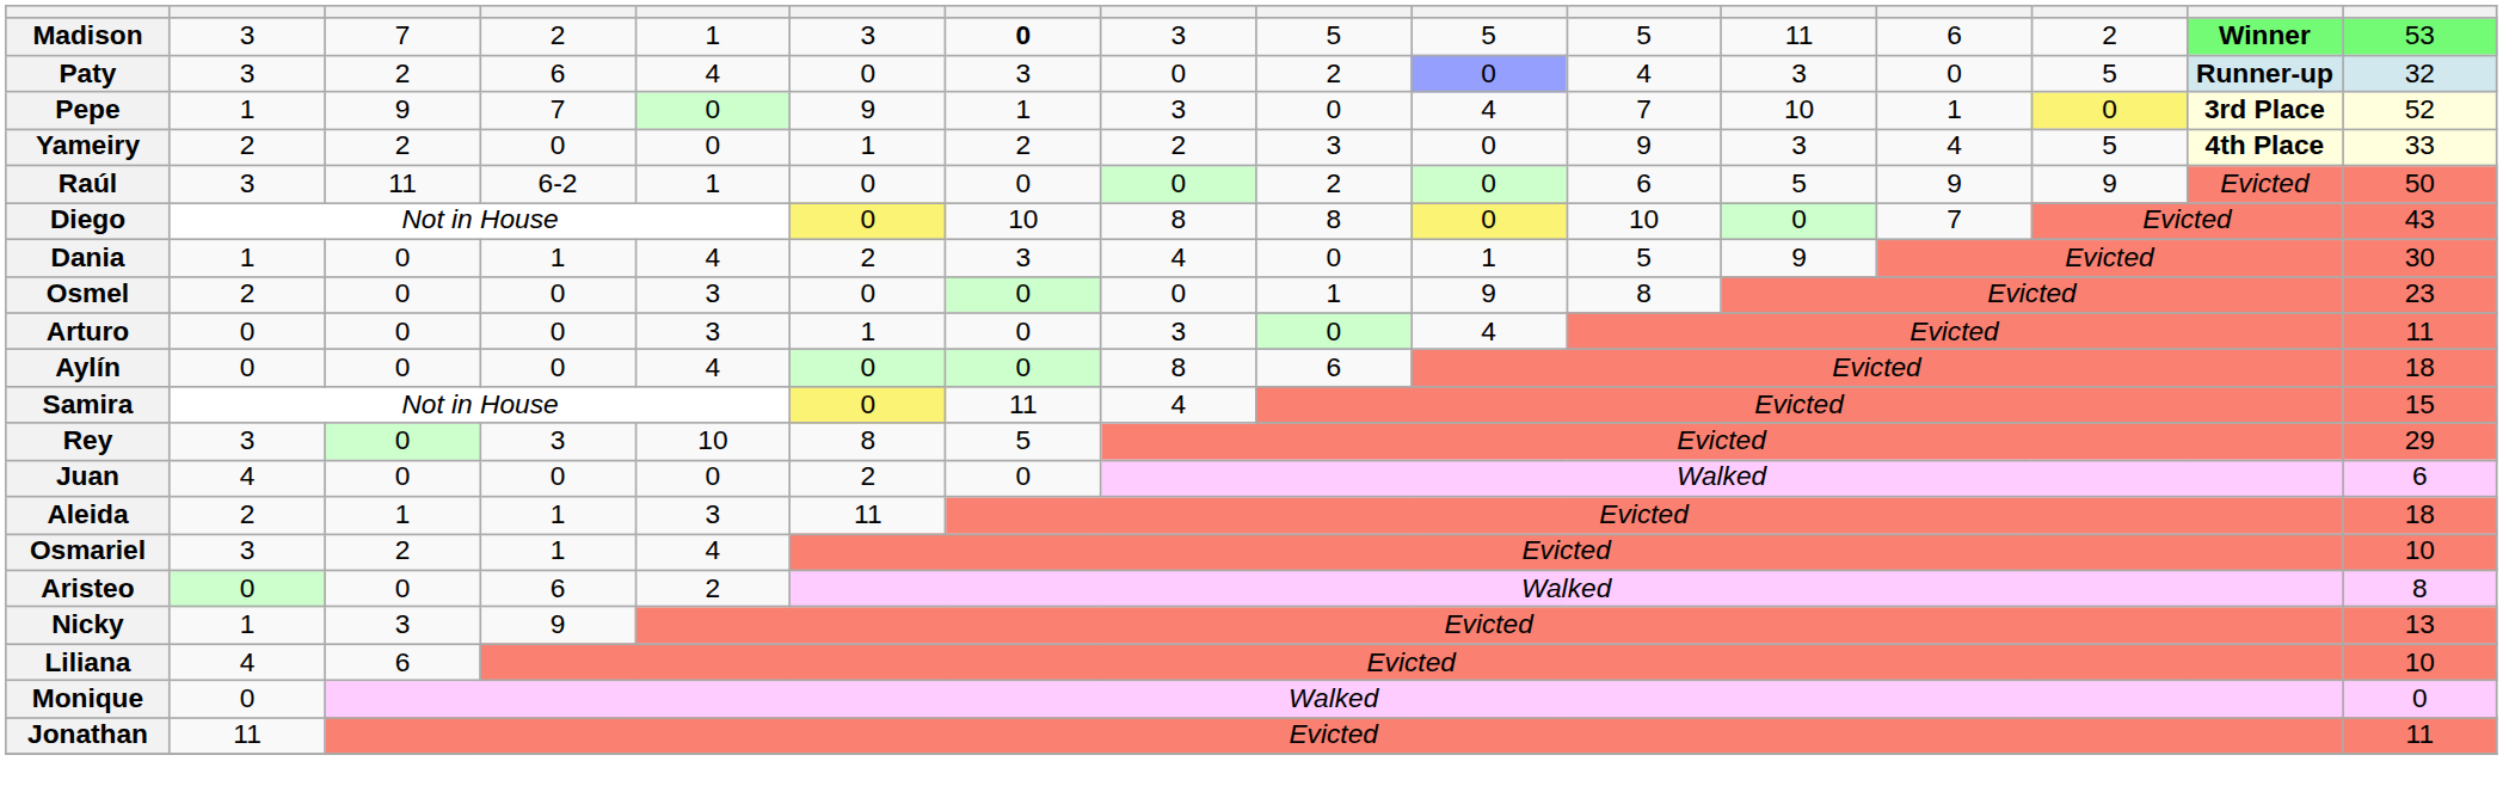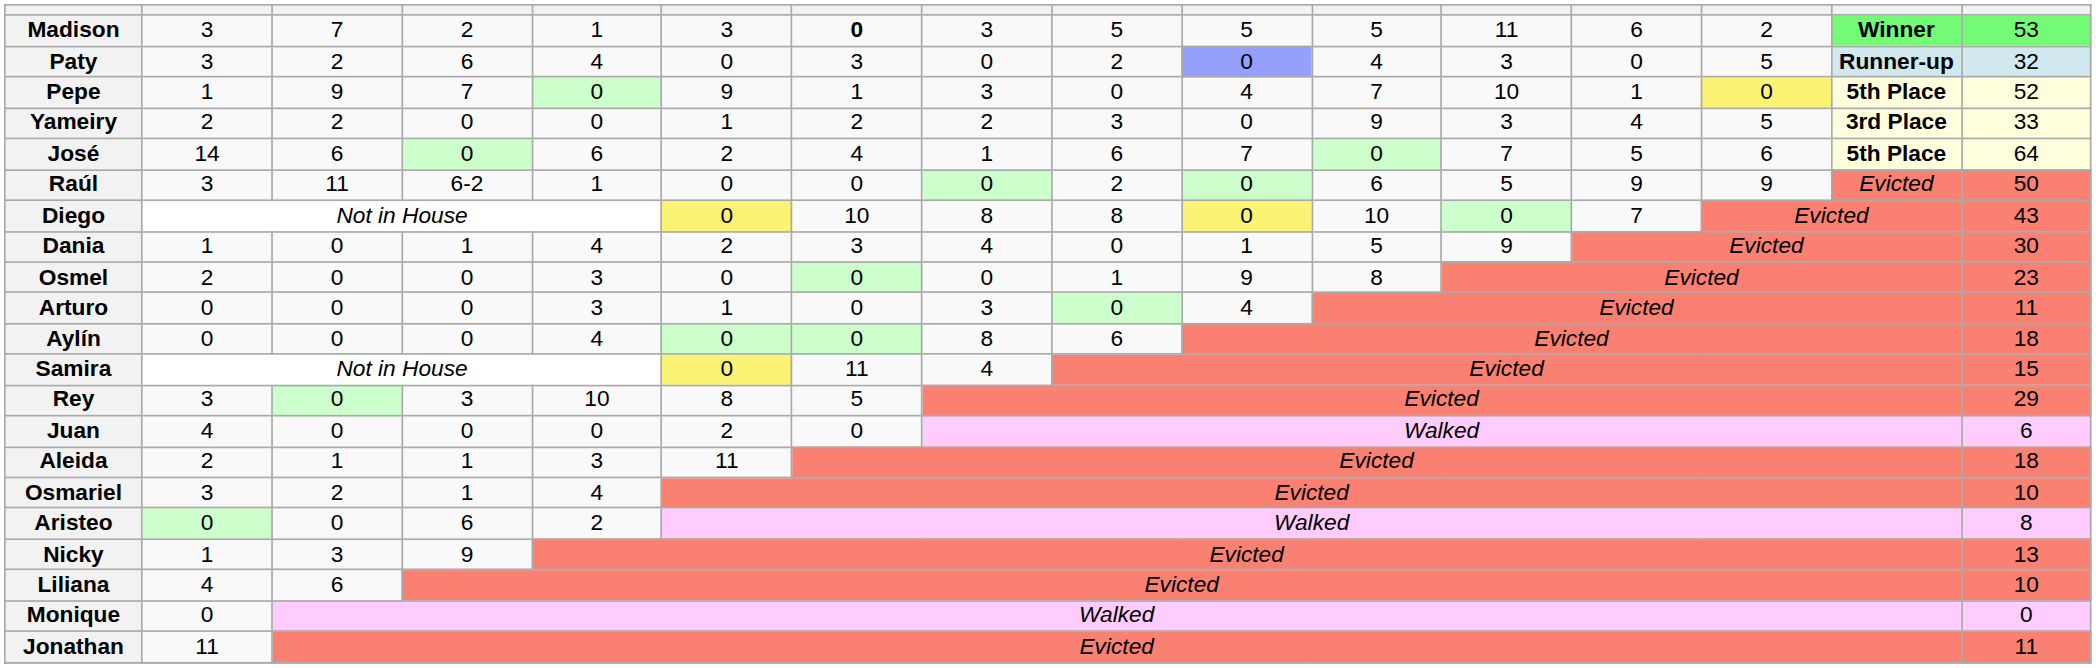 <table class="wikitable" style="text-align:center; font-size:85%; line-height:12px">
 <tr>
 <th style="width:5%"></th>
 <th style="width:5%"></th>
 <th style="width:5%"></th>
 <th style="width:5%"></th>
 <th style="width:5%"></th>
 <th style="width:5%"></th>
 <th style="width:5%"></th>
 <th style="width:5%"></th>
 <th style="width:5%"></th>
 <th style="width:5%"></th>
 <th style="width:5%"></th>
 <th style="width:5%"></th>
 <th style="width:5%"></th>
 <th style="width:5%"></th>
 <th style="width:5%"></th>
 <th style="width: 5%;"></th>
 </tr>
 <tr>
 <th>Madison</th>
 <td>3</td>
 <td>7</td>
 <td>2</td>
 <td>1</td>
 <td>3</td>
 <td><strong>0</strong></td>
 <td>3</td>
 <td>5</td>
 <td>5</td>
 <td>5</td>
 <td>11</td>
 <td>6</td>
 <td>2</td>
 <td style="background:#73FB76;"><strong>Winner</strong></td>
 <td style="background:#73FB76;">53</td>
 </tr>
 <tr>
 <th>Paty</th>
 <td>3</td>
 <td>2</td>
 <td>6</td>
 <td>4</td>
 <td>0</td>
 <td>3</td>
 <td>0</td>
 <td>2</td>
 <td style="background:#959ffd;">0</td>
 <td>4</td>
 <td>3</td>
 <td>0</td>
 <td>5</td>
 <td style="background:#D1E8EF;"><strong>Runner-up</strong></td>
 <td style="background:#D1E8EF;">32</td>
 </tr>
 <tr>
 <th>Pepe</th>
 <td>1</td>
 <td>9</td>
 <td>7</td>
 <td style="background:#cfc;">0</td>
 <td>9</td>
 <td>1</td>
 <td>3</td>
 <td>0</td>
 <td>4</td>
 <td>7</td>
 <td>10</td>
 <td>1</td>
 <td style="background: #FBF373;">0</td>
-<td style="background:#FFFFDD;"><strong>3rd Place</strong></td>
+<td style="background:#FFFFDD;"><strong>5th Place</strong></td>
 <td style="background:#FFFFDD;">52</td>
 </tr>
 <tr>
 <th>Yameiry</th>
 <td>2</td>
 <td>2</td>
 <td>0</td>
 <td>0</td>
 <td>1</td>
 <td>2</td>
 <td>2</td>
 <td>3</td>
 <td>0</td>
 <td>9</td>
 <td>3</td>
 <td>4</td>
 <td>5</td>
-<td style="background:#FFFFDD;"><strong>4th Place</strong></td>
+<td style="background:#FFFFDD;"><strong>3rd Place</strong></td>
 <td style="background:#FFFFDD;">33</td>
+</tr>
+<tr>
+<th>José</th>
+<td>14</td>
+<td>6</td>
+<td style="background:#cfc;">0</td>
+<td>6</td>
+<td>2</td>
+<td>4</td>
+<td>1</td>
+<td>6</td>
+<td>7</td>
+<td style="background:#cfc;">0</td>
+<td>7</td>
+<td>5</td>
+<td>6</td>
+<td style="background:#FFFFDD;"><strong>5th Place</strong></td>
+<td style="background:#FFFFDD;">64</td>
 </tr>
 <tr>
 <th>Raúl</th>
 <td>3</td>
 <td>11</td>
 <td>6-2</td>
 <td>1</td>
 <td>0</td>
 <td>0</td>
 <td style="background:#cfc;">0</td>
 <td>2</td>
 <td style="background:#cfc;">0</td>
 <td>6</td>
 <td>5</td>
 <td>9</td>
 <td>9</td>
 <td style="background: salmon;"><em>Evicted</em></td>
 <td style="background:salmon;">50</td>
 </tr>
 <tr>
 <th>Diego</th>
 <td style="background:#FFF" colspan="4"><em>Not in House</em></td>
 <td style="background: #FBF373;">0</td>
 <td>10</td>
 <td>8</td>
 <td>8</td>
 <td style="background: #FBF373;">0</td>
 <td>10</td>
 <td style="background:#cfc;">0</td>
 <td>7</td>
 <td colspan="2" style="background: salmon;"><em>Evicted</em></td>
 <td style="background:salmon;">43</td>
 </tr>
 <tr>
 <th>Dania</th>
 <td>1</td>
 <td>0</td>
 <td>1</td>
 <td>4</td>
 <td>2</td>
 <td>3</td>
 <td>4</td>
 <td>0</td>
 <td>1</td>
 <td>5</td>
 <td>9</td>
 <td colspan="3" style="background: salmon;"><em>Evicted</em></td>
 <td style="background:salmon;">30</td>
 </tr>
 <tr>
 <th>Osmel</th>
 <td>2</td>
 <td>0</td>
 <td>0</td>
 <td>3</td>
 <td>0</td>
 <td style="background:#cfc;">0</td>
 <td>0</td>
 <td>1</td>
 <td>9</td>
 <td>8</td>
 <td colspan="4" style="background: salmon;"><em>Evicted</em></td>
 <td style="background:salmon;">23</td>
 </tr>
 <tr>
 <th>Arturo</th>
 <td>0</td>
 <td>0</td>
 <td>0</td>
 <td>3</td>
 <td>1</td>
 <td>0</td>
 <td>3</td>
 <td style="background:#cfc;">0</td>
 <td>4</td>
 <td colspan="5" style="background: salmon;"><em>Evicted</em></td>
 <td style="background:salmon;">11</td>
 </tr>
 <tr>
 <th>Aylín</th>
 <td>0</td>
 <td>0</td>
 <td>0</td>
 <td>4</td>
 <td style="background:#cfc;">0</td>
 <td style="background:#cfc;">0</td>
 <td>8</td>
 <td>6</td>
 <td colspan="6" style="background: salmon;"><em>Evicted</em></td>
 <td style="background:salmon;">18</td>
 </tr>
 <tr>
 <th>Samira</th>
 <td style="background:#FFF" colspan="4"><em>Not in House</em></td>
 <td style="background: #FBF373;">0</td>
 <td>11</td>
 <td>4</td>
 <td colspan="7" style="background: salmon;"><em>Evicted</em></td>
 <td style="background:salmon;">15</td>
 </tr>
 <tr>
 <th>Rey</th>
 <td>3</td>
 <td style="background:#cfc;">0</td>
 <td>3</td>
 <td>10</td>
 <td>8</td>
 <td>5</td>
 <td colspan="8" style="background: salmon;"><em>Evicted</em></td>
 <td style="background:salmon;">29</td>
 </tr>
 <tr>
 <th>Juan</th>
 <td>4</td>
 <td>0</td>
 <td>0</td>
 <td>0</td>
 <td>2</td>
 <td>0</td>
 <td colspan="8" style="background:#fcf;"><em>Walked</em></td>
 <td style="background:#fcf;">6</td>
 </tr>
 <tr>
 <th>Aleida</th>
 <td>2</td>
 <td>1</td>
 <td>1</td>
 <td>3</td>
 <td>11</td>
 <td colspan="9" style="background: salmon;"><em>Evicted</em></td>
 <td style="background:salmon;">18</td>
 </tr>
 <tr>
 <th>Osmariel</th>
 <td>3</td>
 <td>2</td>
 <td>1</td>
 <td>4</td>
 <td colspan="10" style="background: salmon;"><em>Evicted</em></td>
 <td style="background:salmon;">10</td>
 </tr>
 <tr>
 <th>Aristeo</th>
 <td style="background:#cfc;">0</td>
 <td>0</td>
 <td>6</td>
 <td>2</td>
 <td colspan="10" style="background:#fcf;"><em>Walked</em></td>
 <td style="background:#fcf;">8</td>
 </tr>
 <tr>
 <th>Nicky</th>
 <td>1</td>
 <td>3</td>
 <td>9</td>
 <td colspan="11" style="background: salmon;"><em>Evicted</em></td>
 <td style="background:salmon;">13</td>
 </tr>
 <tr>
 <th>Liliana</th>
 <td>4</td>
 <td>6</td>
 <td colspan="12" style="background: salmon;"><em>Evicted</em></td>
 <td style="background:salmon;">10</td>
 </tr>
 <tr>
 <th>Monique</th>
 <td>0</td>
 <td colspan="13" style="background:#fcf;"><em>Walked</em></td>
 <td style="background:#fcf;">0</td>
 </tr>
 <tr>
 <th>Jonathan</th>
 <td>11</td>
 <td colspan="13" style="background:salmon;"><em>Evicted</em></td>
 <td style="background:salmon;">11</td>
 </tr>
 <tr>
 </tr>
 </table>
